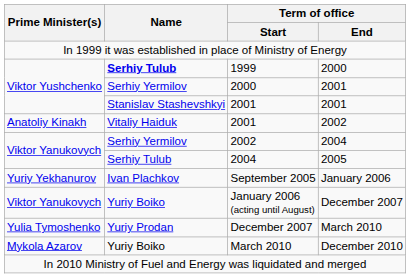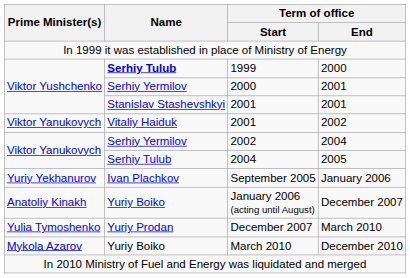 <table class="wikitable">
 <tr>
 <th rowspan="2">Prime Minister(s)</th>
 <th rowspan="2">Name</th>
 <th colspan="2">Term of office</th>
 </tr>
 <tr>
 <th>Start</th>
 <th>End</th>
 </tr>
 <tr>
 <td align=center colspan=4>In 1999 it was established in place of Ministry of Energy</td>
 </tr>
 <tr>
 <td rowspan=3><a href='#'>Viktor Yushchenko</a></td>
 <td><strong><a href='#'>Serhiy Tulub</a></strong></td>
 <td>1999</td>
 <td>2000</td>
 </tr>
 <tr>
 <td><a href='#'>Serhiy Yermilov</a></td>
 <td>2000</td>
 <td>2001</td>
 </tr>
 <tr>
 <td><a href='#'>Stanislav Stashevshkyi</a></td>
 <td>2001</td>
 <td>2001</td>
 </tr>
 <tr>
-<td><a href='#'>Anatoliy Kinakh</a></td>
+<td><a href='#'>Viktor Yanukovych</a></td>
 <td><a href='#'>Vitaliy Haiduk</a></td>
 <td>2001</td>
 <td>2002</td>
 </tr>
 <tr>
 <td rowspan=2><a href='#'>Viktor Yanukovych</a></td>
 <td><a href='#'>Serhiy Yermilov</a></td>
 <td>2002</td>
 <td>2004</td>
 </tr>
 <tr>
 <td><a href='#'>Serhiy Tulub</a></td>
 <td>2004</td>
 <td>2005</td>
 </tr>
 <tr>
 <td><a href='#'>Yuriy Yekhanurov</a></td>
 <td><a href='#'>Ivan Plachkov</a></td>
 <td>September 2005</td>
 <td>January 2006</td>
 </tr>
 <tr>
-<td><a href='#'>Viktor Yanukovych</a></td>
+<td><a href='#'>Anatoliy Kinakh</a></td>
 <td><a href='#'>Yuriy Boiko</a></td>
 <td>January 2006<br><small>(acting until August)</small></td>
 <td>December 2007</td>
 </tr>
 <tr>
 <td><a href='#'>Yulia Tymoshenko</a></td>
 <td><a href='#'>Yuriy Prodan</a></td>
 <td>December 2007</td>
 <td>March 2010</td>
 </tr>
 <tr>
 <td><a href='#'>Mykola Azarov</a></td>
 <td>Yuriy Boiko</td>
 <td>March 2010</td>
 <td>December 2010</td>
 </tr>
 <tr>
 <td align=center colspan=4>In 2010 Ministry of Fuel and Energy was liquidated and merged</td>
 </tr>
 </table>
